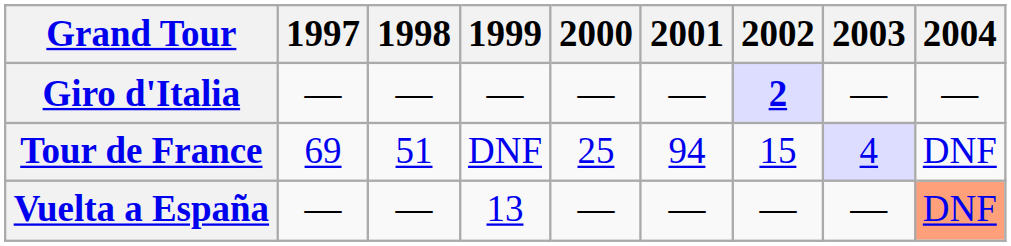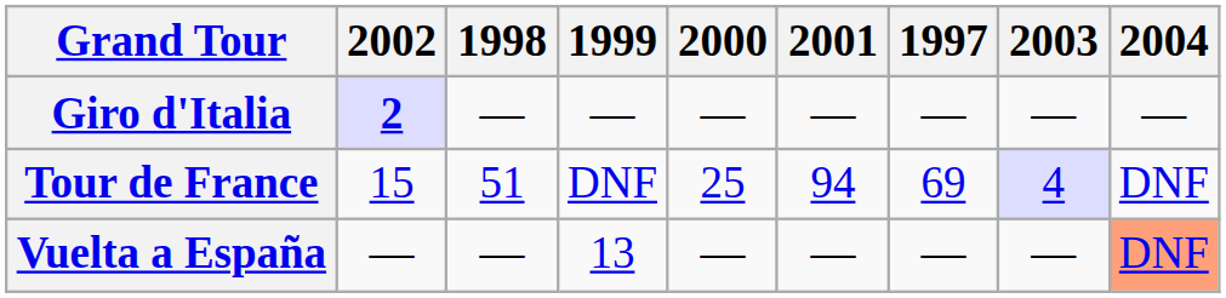 <table class="wikitable plainrowheaders">
 <tr>
 <th scope="col"><a href='#'>Grand Tour</a></th>
-<th scope="col">1997</th>
+<th scope="col">2002</th>
 <th scope="col">1998</th>
 <th scope="col">1999</th>
 <th scope="col">2000</th>
 <th scope="col">2001</th>
-<th scope="col">2002</th>
+<th scope="col">1997</th>
 <th scope="col">2003</th>
 <th scope="col">2004</th>
 </tr>
 <tr style="text-align:center;">
 <th scope="row"><a href='#'>Giro d'Italia</a></th>
+<td align="center" style="background:#ddddff;"><strong><a href='#'>2</a></strong></td>
 <td>—</td>
 <td>—</td>
 <td>—</td>
 <td>—</td>
 <td>—</td>
-<td align="center" style="background:#ddddff;"><strong><a href='#'>2</a></strong></td>
 <td>—</td>
 <td>—</td>
 </tr>
 <tr style="text-align:center;">
 <th scope="row"><a href='#'>Tour de France</a></th>
-<td><a href='#'>69</a></td>
+<td><a href='#'>15</a></td>
 <td><a href='#'>51</a></td>
 <td><a href='#'>DNF</a></td>
 <td><a href='#'>25</a></td>
 <td><a href='#'>94</a></td>
-<td><a href='#'>15</a></td>
+<td><a href='#'>69</a></td>
 <td align="center" style="background:#ddddff;"><a href='#'>4</a></td>
 <td><a href='#'>DNF</a></td>
 </tr>
 <tr style="text-align:center;">
 <th scope="row"><a href='#'>Vuelta a España</a></th>
 <td>—</td>
 <td>—</td>
 <td><a href='#'>13</a></td>
 <td>—</td>
 <td>—</td>
 <td>—</td>
 <td>—</td>
 <td style="background: lightsalmon;"><a href='#'>DNF</a></td>
 </tr>
 </table>
